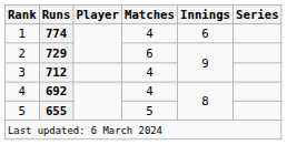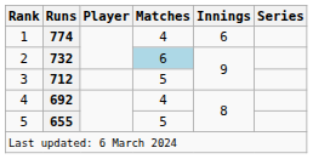 <table class="wikitable sortable">
 <tr>
 <th scope=col>Rank</th>
 <th scope=col>Runs</th>
 <th scope=col>Player</th>
 <th scope=col>Matches</th>
 <th scope=col>Innings</th>
 <th scope=col>Series</th>
 </tr>
 <tr>
 <td align=center>1</td>
 <th scope=row style="text-align:center;">774</th>
 <td rowspan=2></td>
 <td align=center>4</td>
 <td align=center>6</td>
 <td></td>
 </tr>
 <tr>
 <td align=center>2</td>
-<th scope=row style=text-align:center;>729</th>
-<td align=center>6</td>
+<th scope=row style=text-align:center;>732</th>
+<td align=center style="background: lightblue;">6</td>
 <td align=center rowspan=2>9</td>
 <td></td>
 </tr>
 <tr>
 <td align=center>3</td>
 <th scope=row style=text-align:center;>712</th>
 <td></td>
-<td align="center">4</td>
+<td align="center">5</td>
 <td></td>
 </tr>
 <tr>
 <td align="center">4</td>
 <th scope="row" style="text-align:center;">692</th>
 <td rowspan=2></td>
 <td align="center">4</td>
 <td align="center" rowspan=2>8</td>
 <td></td>
 </tr>
 <tr>
 <td align="center">5</td>
 <th scope="row" style="text-align:center;">655</th>
 <td align="center">5</td>
 <td></td>
 </tr>
 <tr class=sortbottom>
 <td colspan=6><small>Last updated: 6 March 2024</small></td>
 </tr>
 </table>
